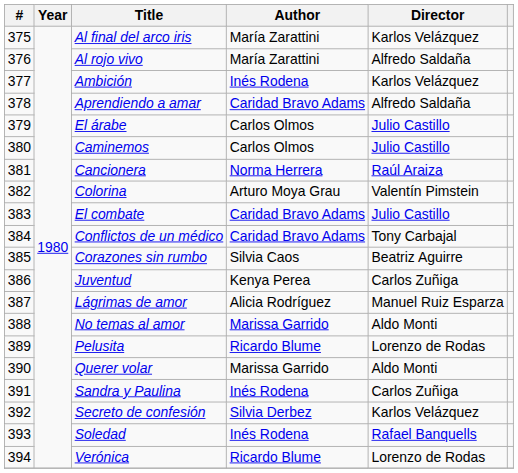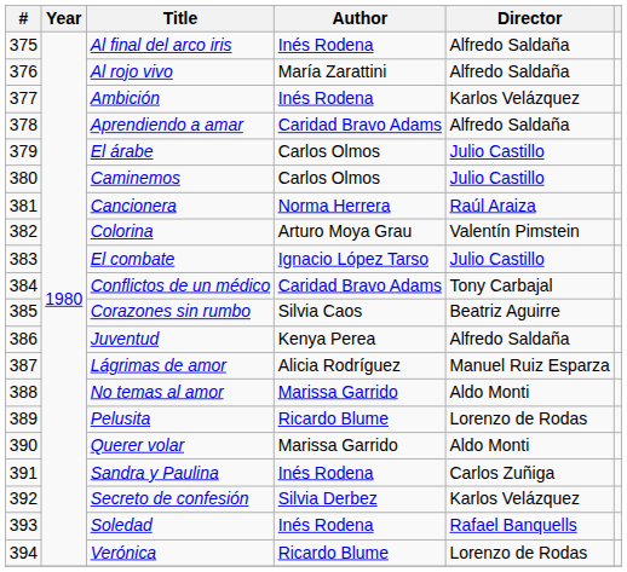 <table class="wikitable sortable">
 <tr>
 <th>#</th>
 <th>Year</th>
 <th>Title</th>
 <th>Author</th>
 <th>Director</th>
 <th></th>
 </tr>
 <tr>
 <td>375</td>
 <td rowspan="20"><a href='#'>1980</a></td>
 <td><em><a href='#'>Al final del arco iris</a></em></td>
-<td>María Zarattini</td>
-<td>Karlos Velázquez</td>
+<td><a href='#'>Inés Rodena</a></td>
+<td>Alfredo Saldaña</td>
 <td></td>
 </tr>
 <tr>
 <td>376</td>
 <td><em><a href='#'>Al rojo vivo</a></em></td>
 <td>María Zarattini</td>
 <td>Alfredo Saldaña</td>
 <td></td>
 </tr>
 <tr>
 <td>377</td>
 <td><em><a href='#'>Ambición</a></em></td>
 <td><a href='#'>Inés Rodena</a></td>
 <td>Karlos Velázquez</td>
 <td></td>
 </tr>
 <tr>
 <td>378</td>
 <td><em><a href='#'>Aprendiendo a amar</a></em></td>
 <td><a href='#'>Caridad Bravo Adams</a></td>
 <td>Alfredo Saldaña</td>
 <td></td>
 </tr>
 <tr>
 <td>379</td>
 <td><em><a href='#'>El árabe</a></em></td>
 <td>Carlos Olmos</td>
 <td><a href='#'>Julio Castillo</a></td>
 <td></td>
 </tr>
 <tr>
 <td>380</td>
 <td><em><a href='#'>Caminemos</a></em></td>
 <td>Carlos Olmos</td>
 <td><a href='#'>Julio Castillo</a></td>
 <td></td>
 </tr>
 <tr>
 <td>381</td>
 <td><em><a href='#'>Cancionera</a></em></td>
 <td><a href='#'>Norma Herrera</a></td>
 <td><a href='#'>Raúl Araiza</a></td>
 <td></td>
 </tr>
 <tr>
 <td>382</td>
 <td><em><a href='#'>Colorina</a></em></td>
 <td>Arturo Moya Grau</td>
 <td>Valentín Pimstein</td>
 <td></td>
 </tr>
 <tr>
 <td>383</td>
 <td><em><a href='#'>El combate</a></em></td>
-<td><a href='#'>Caridad Bravo Adams</a></td>
+<td><a href='#'>Ignacio López Tarso</a></td>
 <td><a href='#'>Julio Castillo</a></td>
 <td></td>
 </tr>
 <tr>
 <td>384</td>
 <td><em><a href='#'>Conflictos de un médico</a></em></td>
 <td><a href='#'>Caridad Bravo Adams</a></td>
 <td>Tony Carbajal</td>
 <td></td>
 </tr>
 <tr>
 <td>385</td>
 <td><em><a href='#'>Corazones sin rumbo</a></em></td>
 <td>Silvia Caos</td>
 <td>Beatriz Aguirre</td>
 <td></td>
 </tr>
 <tr>
 <td>386</td>
 <td><em><a href='#'>Juventud</a></em></td>
 <td>Kenya Perea</td>
-<td>Carlos Zuñiga</td>
+<td>Alfredo Saldaña</td>
 <td></td>
 </tr>
 <tr>
 <td>387</td>
 <td><em><a href='#'>Lágrimas de amor</a></em></td>
 <td>Alicia Rodríguez</td>
 <td>Manuel Ruiz Esparza</td>
 <td></td>
 </tr>
 <tr>
 <td>388</td>
 <td><em><a href='#'>No temas al amor</a></em></td>
 <td><a href='#'>Marissa Garrido</a></td>
 <td>Aldo Monti</td>
 <td></td>
 </tr>
 <tr>
 <td>389</td>
 <td><em><a href='#'>Pelusita</a></em></td>
 <td><a href='#'>Ricardo Blume</a></td>
 <td>Lorenzo de Rodas</td>
 <td></td>
 </tr>
 <tr>
 <td>390</td>
 <td><em><a href='#'>Querer volar</a></em></td>
 <td>Marissa Garrido</td>
 <td>Aldo Monti</td>
 <td></td>
 </tr>
 <tr>
 <td>391</td>
 <td><em><a href='#'>Sandra y Paulina</a></em></td>
 <td><a href='#'>Inés Rodena</a></td>
 <td>Carlos Zuñiga</td>
 <td></td>
 </tr>
 <tr>
 <td>392</td>
 <td><em><a href='#'>Secreto de confesión</a></em></td>
 <td><a href='#'>Silvia Derbez</a></td>
 <td>Karlos Velázquez</td>
 <td></td>
 </tr>
 <tr>
 <td>393</td>
 <td><em><a href='#'>Soledad</a></em></td>
 <td><a href='#'>Inés Rodena</a></td>
 <td><a href='#'>Rafael Banquells</a></td>
 <td></td>
 </tr>
 <tr>
 <td>394</td>
 <td><em><a href='#'>Verónica</a></em></td>
 <td><a href='#'>Ricardo Blume</a></td>
 <td>Lorenzo de Rodas</td>
 <td></td>
 </tr>
 <tr>
 </tr>
 </table>
